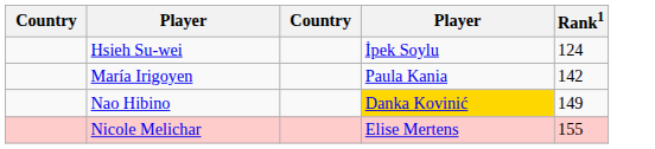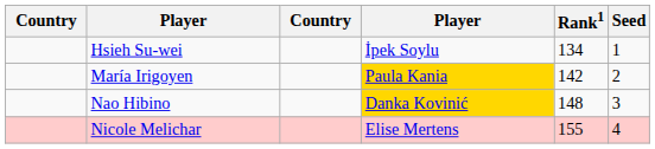 <table class="sortable wikitable">
 <tr>
 <th width="70">Country</th>
 <th width="175">Player</th>
 <th width="70">Country</th>
 <th width="175">Player</th>
 <th>Rank<sup>1</sup></th>
+<th>Seed</th>
 </tr>
 <tr>
 <td></td>
 <td><a href='#'>Hsieh Su-wei</a></td>
 <td></td>
 <td><a href='#'>İpek Soylu</a></td>
-<td>124</td>
+<td>134</td>
+<td>1</td>
 </tr>
 <tr>
 <td></td>
 <td><a href='#'>María Irigoyen</a></td>
 <td></td>
-<td><a href='#'>Paula Kania</a></td>
+<td style="background: gold;"><a href='#'>Paula Kania</a></td>
 <td>142</td>
+<td>2</td>
 </tr>
 <tr>
 <td></td>
 <td><a href='#'>Nao Hibino</a></td>
 <td></td>
 <td style="background: gold;"><a href='#'>Danka Kovinić</a></td>
-<td>149</td>
+<td>148</td>
+<td>3</td>
 </tr>
 <tr style="background:#fcc;">
 <td></td>
 <td><a href='#'>Nicole Melichar</a></td>
 <td></td>
 <td><a href='#'>Elise Mertens</a></td>
 <td>155</td>
+<td>4</td>
 </tr>
 </table>
